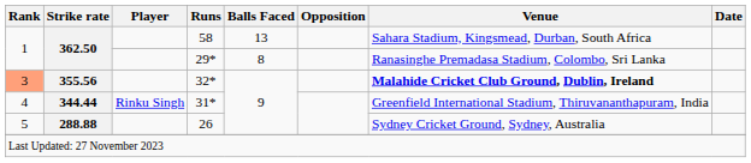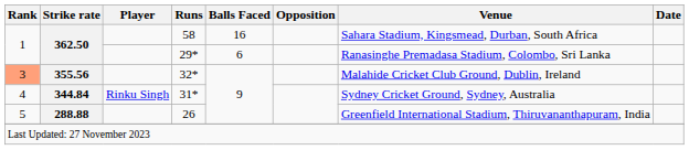 <table class="wikitable sortable">
 <tr>
 <th scope=col>Rank</th>
 <th scope=col>Strike rate</th>
 <th scope=col>Player</th>
 <th scope=col>Runs</th>
 <th scope=col>Balls Faced</th>
 <th scope=col>Opposition</th>
 <th scope=col>Venue</th>
 <th scope=col>Date</th>
 </tr>
 <tr>
 <td align=center rowspan=2>1</td>
 <th scope=row style=text-align:center; rowspan=2>362.50</th>
 <td></td>
 <td align=center>58</td>
-<td align=center>13</td>
+<td align=center>16</td>
 <td></td>
 <td><a href='#'>Sahara Stadium, Kingsmead</a>, <a href='#'>Durban</a>, South Africa</td>
 <td> </td>
 </tr>
 <tr>
 <td></td>
 <td align=center>29*</td>
-<td align=center>8</td>
+<td align=center>6</td>
 <td></td>
 <td><a href='#'>Ranasinghe Premadasa Stadium</a>, <a href='#'>Colombo</a>, Sri Lanka</td>
 <td></td>
 </tr>
 <tr>
 <td align=center style="background: lightsalmon;">3</td>
 <th scope=row style=text-align:center;>355.56</th>
 <td></td>
 <td align=center>32*</td>
 <td align=center rowspan=3>9</td>
 <td></td>
-<td><strong><a href='#'>Malahide Cricket Club Ground</a>, <a href='#'>Dublin</a>, Ireland</strong></td>
+<td><a href='#'>Malahide Cricket Club Ground</a>, <a href='#'>Dublin</a>, Ireland</td>
 <td></td>
 </tr>
 <tr>
 <td align=center>4</td>
-<th scope=row style=text-align:center;>344.44</th>
+<th scope=row style=text-align:center;>344.84</th>
 <td><a href='#'>Rinku Singh</a></td>
 <td align=center>31*</td>
 <td rowspan=2></td>
-<td><a href='#'>Greenfield International Stadium</a>, <a href='#'>Thiruvananthapuram</a>, India</td>
+<td><a href='#'>Sydney Cricket Ground</a>, <a href='#'>Sydney</a>, Australia</td>
 <td></td>
 </tr>
 <tr>
 <td align=center>5</td>
 <th scope=row style=text-align:center;>288.88</th>
 <td></td>
 <td align=center>26</td>
-<td><a href='#'>Sydney Cricket Ground</a>, <a href='#'>Sydney</a>, Australia</td>
+<td><a href='#'>Greenfield International Stadium</a>, <a href='#'>Thiruvananthapuram</a>, India</td>
 <td></td>
 </tr>
 <tr>
 </tr>
 <tr class=sortbottom>
 <td colspan=8><small>Last Updated: 27 November 2023</small></td>
 </tr>
 </table>
